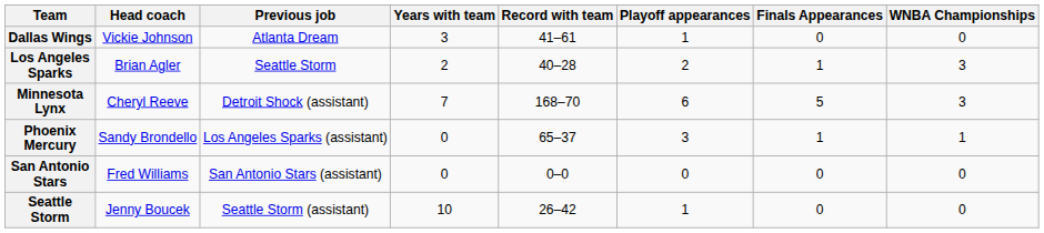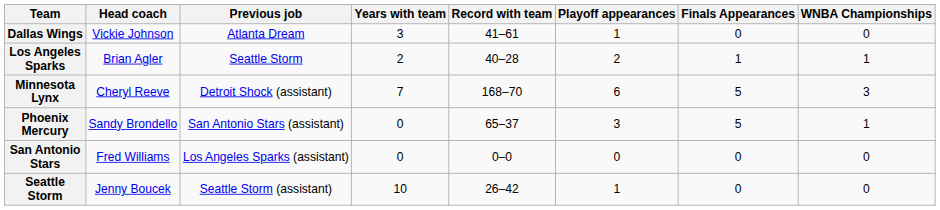 <table class="wikitable sortable" style="text-align: center;font-size:90%;">
 <tr>
 <th width="90">Team</th>
 <th>Head coach</th>
 <th>Previous job</th>
 <th>Years with team</th>
 <th>Record with team</th>
 <th>Playoff appearances</th>
 <th>Finals Appearances</th>
 <th>WNBA Championships</th>
 </tr>
 <tr>
 <th style=>Dallas Wings</th>
 <td><a href='#'>Vickie Johnson</a></td>
 <td><a href='#'>Atlanta Dream</a></td>
 <td>3</td>
 <td>41–61</td>
 <td>1</td>
 <td>0</td>
 <td>0</td>
 </tr>
 <tr>
 <th style=>Los Angeles Sparks</th>
 <td><a href='#'>Brian Agler</a></td>
 <td><a href='#'>Seattle Storm</a></td>
 <td>2</td>
 <td>40–28</td>
 <td>2</td>
 <td>1</td>
-<td>3</td>
+<td>1</td>
 </tr>
 <tr>
 <th style=>Minnesota Lynx</th>
 <td><a href='#'>Cheryl Reeve</a></td>
 <td><a href='#'>Detroit Shock</a> (assistant)</td>
 <td>7</td>
 <td>168–70</td>
 <td>6</td>
 <td>5</td>
 <td>3</td>
 </tr>
 <tr>
 <th style=>Phoenix Mercury</th>
 <td><a href='#'>Sandy Brondello</a></td>
-<td><a href='#'>Los Angeles Sparks</a> (assistant)</td>
+<td><a href='#'>San Antonio Stars</a> (assistant)</td>
 <td>0</td>
 <td>65–37</td>
 <td>3</td>
-<td>1</td>
+<td>5</td>
 <td>1</td>
 </tr>
 <tr>
 <th style=>San Antonio Stars</th>
 <td><a href='#'>Fred Williams</a></td>
-<td><a href='#'>San Antonio Stars</a> (assistant)</td>
+<td><a href='#'>Los Angeles Sparks</a> (assistant)</td>
 <td>0</td>
 <td>0–0</td>
 <td>0</td>
 <td>0</td>
 <td>0</td>
 </tr>
 <tr>
 <th style=>Seattle Storm</th>
 <td><a href='#'>Jenny Boucek</a></td>
 <td><a href='#'>Seattle Storm</a> (assistant)</td>
 <td>10</td>
 <td>26–42</td>
 <td>1</td>
 <td>0</td>
 <td>0</td>
 </tr>
 </table>
